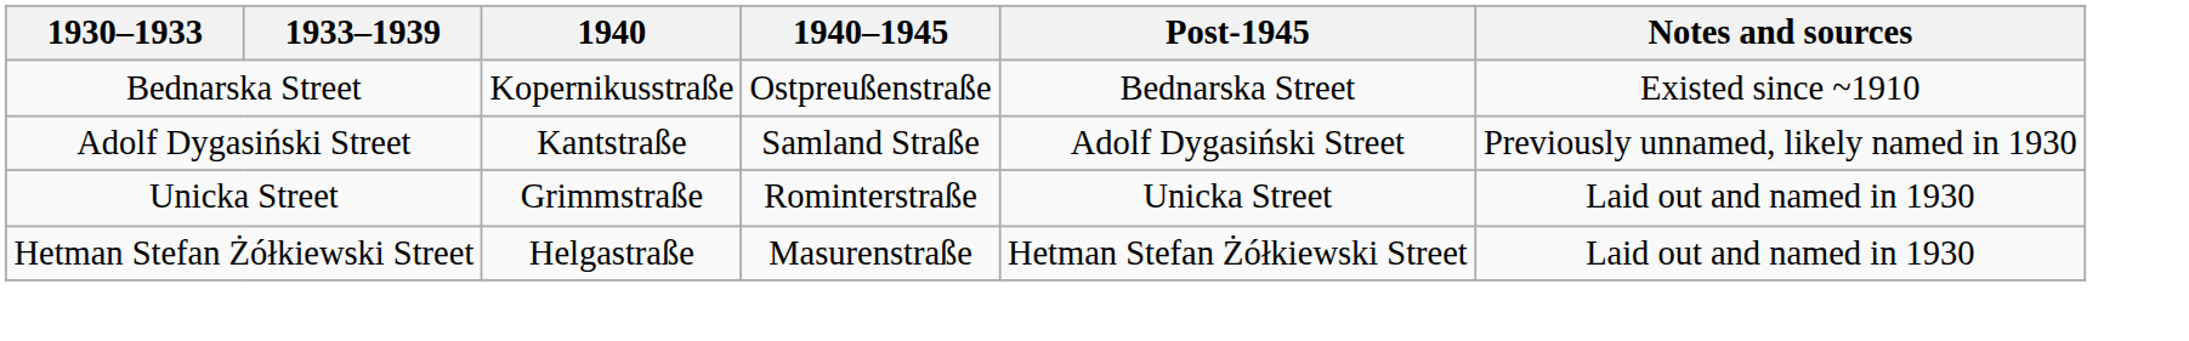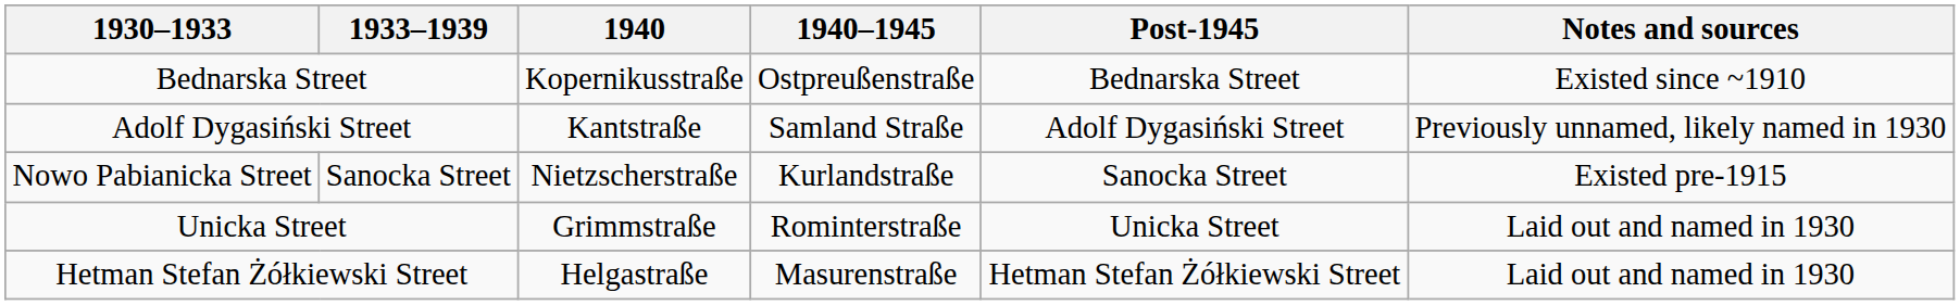 <table class="wikitable" style="text-align:center">
 <tr>
 <th>1930–1933</th>
 <th>1933–1939</th>
 <th>1940</th>
 <th>1940–1945</th>
 <th>Post-1945</th>
 <th>Notes and sources</th>
 </tr>
 <tr>
 <td colspan=2>Bednarska Street</td>
 <td>Kopernikusstraße</td>
 <td>Ostpreußenstraße</td>
 <td>Bednarska Street</td>
 <td>Existed since ~1910</td>
 </tr>
 <tr>
 <td colspan=2>Adolf Dygasiński Street</td>
 <td>Kantstraße</td>
 <td>Samland Straße</td>
 <td>Adolf Dygasiński Street</td>
 <td>Previously unnamed, likely named in 1930</td>
 </tr>
 <tr>
+<td>Nowo Pabianicka Street</td>
+<td>Sanocka Street</td>
+<td>Nietzscherstraße</td>
+<td>Kurlandstraße</td>
+<td>Sanocka Street</td>
+<td>Existed pre-1915</td>
+</tr>
+<tr>
 <td colspan=2>Unicka Street</td>
 <td>Grimmstraße</td>
 <td>Rominterstraße</td>
 <td>Unicka Street</td>
 <td>Laid out and named in 1930</td>
 </tr>
 <tr>
 <td colspan=2>Hetman Stefan Żółkiewski Street</td>
 <td>Helgastraße</td>
 <td>Masurenstraße</td>
 <td>Hetman Stefan Żółkiewski Street</td>
 <td>Laid out and named in 1930</td>
 </tr>
 </table>
